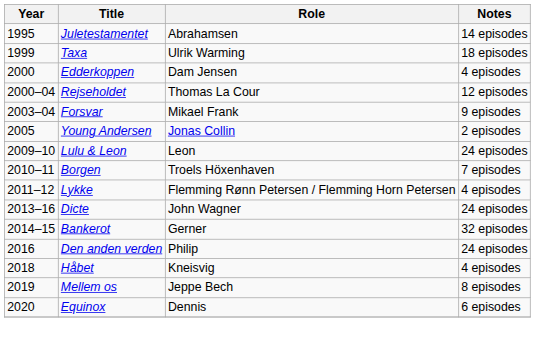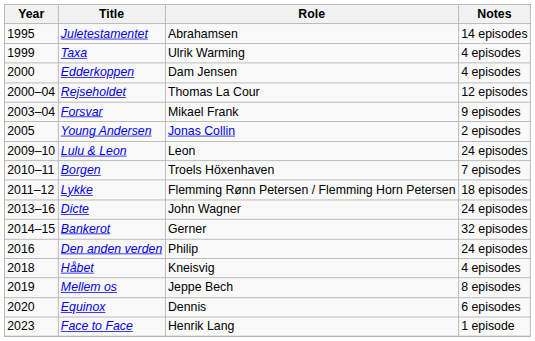 <table class="wikitable sortable">
 <tr>
 <th>Year</th>
 <th>Title</th>
 <th>Role</th>
 <th class="unsortable">Notes</th>
 </tr>
 <tr>
 <td>1995</td>
 <td><em><a href='#'>Juletestamentet</a></em></td>
 <td>Abrahamsen</td>
 <td>14 episodes</td>
 </tr>
 <tr>
 <td>1999</td>
 <td><em><a href='#'>Taxa</a></em></td>
 <td>Ulrik Warming</td>
-<td>18 episodes</td>
+<td>4 episodes</td>
 </tr>
 <tr>
 <td>2000</td>
 <td><em><a href='#'>Edderkoppen</a></em></td>
 <td>Dam Jensen</td>
 <td>4 episodes</td>
 </tr>
 <tr>
 <td>2000–04</td>
 <td><em><a href='#'>Rejseholdet</a></em></td>
 <td>Thomas La Cour</td>
 <td>12 episodes</td>
 </tr>
 <tr>
 <td>2003–04</td>
 <td><em><a href='#'>Forsvar</a></em></td>
 <td>Mikael Frank</td>
 <td>9 episodes</td>
 </tr>
 <tr>
 <td>2005</td>
 <td><em><a href='#'>Young Andersen</a></em></td>
 <td><a href='#'>Jonas Collin</a></td>
 <td>2 episodes</td>
 </tr>
 <tr>
 <td>2009–10</td>
 <td><em><a href='#'>Lulu & Leon</a></em></td>
 <td>Leon</td>
 <td>24 episodes</td>
 </tr>
 <tr>
 <td>2010–11</td>
 <td><em><a href='#'>Borgen</a></em></td>
 <td>Troels Höxenhaven</td>
 <td>7 episodes</td>
 </tr>
 <tr>
 <td>2011–12</td>
 <td><em><a href='#'>Lykke</a></em></td>
 <td>Flemming Rønn Petersen / Flemming Horn Petersen</td>
-<td>4 episodes</td>
+<td>18 episodes</td>
 </tr>
 <tr>
 <td>2013–16</td>
 <td><em><a href='#'>Dicte</a></em></td>
 <td>John Wagner</td>
 <td>24 episodes</td>
 </tr>
 <tr>
 <td>2014–15</td>
 <td><em><a href='#'>Bankerot</a></em></td>
 <td>Gerner</td>
 <td>32 episodes</td>
 </tr>
 <tr>
 <td>2016</td>
 <td><em><a href='#'>Den anden verden</a></em></td>
 <td>Philip</td>
 <td>24 episodes</td>
 </tr>
 <tr>
 <td>2018</td>
 <td><em><a href='#'>Håbet</a></em></td>
 <td>Kneisvig</td>
 <td>4 episodes</td>
 </tr>
 <tr>
 <td>2019</td>
 <td><em><a href='#'>Mellem os</a></em></td>
 <td>Jeppe Bech</td>
 <td>8 episodes</td>
 </tr>
 <tr>
 <td>2020</td>
 <td><em><a href='#'>Equinox</a></em></td>
 <td>Dennis</td>
 <td>6 episodes</td>
 </tr>
 <tr>
+<td>2023</td>
+<td><em><a href='#'>Face to Face</a></em></td>
+<td>Henrik Lang</td>
+<td>1 episode</td>
+</tr>
+<tr>
 </tr>
 </table>
